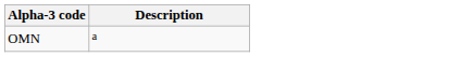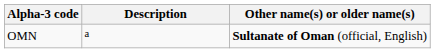 <table class="wikitable">
 <tr>
 <th>Alpha-3 code</th>
 <th width=180px>Description</th>
+<th>Other name(s) or older name(s)</th>
 </tr>
 <tr>
 <td>OMN</td>
 <td>  <sup>a</sup></td>
+<td><strong>Sultanate of Oman</strong> (official, English)</td>
 </tr>
 </table>
